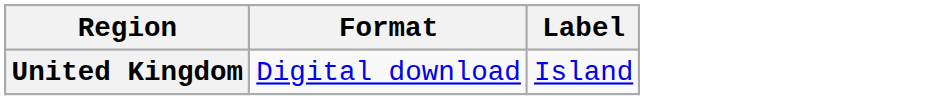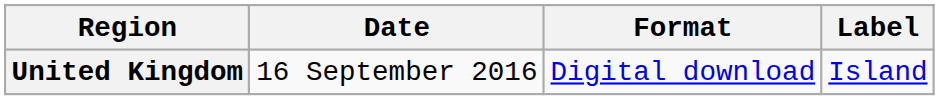 <table class="wikitable sortable plainrowheaders">
 <tr>
 <th scope="col">Region</th>
+<th scope="col">Date</th>
 <th scope="col">Format</th>
 <th scope="col">Label</th>
 </tr>
 <tr>
 <th scope="row">United Kingdom</th>
+<td>16 September 2016</td>
 <td><a href='#'>Digital download</a></td>
 <td><a href='#'>Island</a></td>
 </tr>
 </table>
